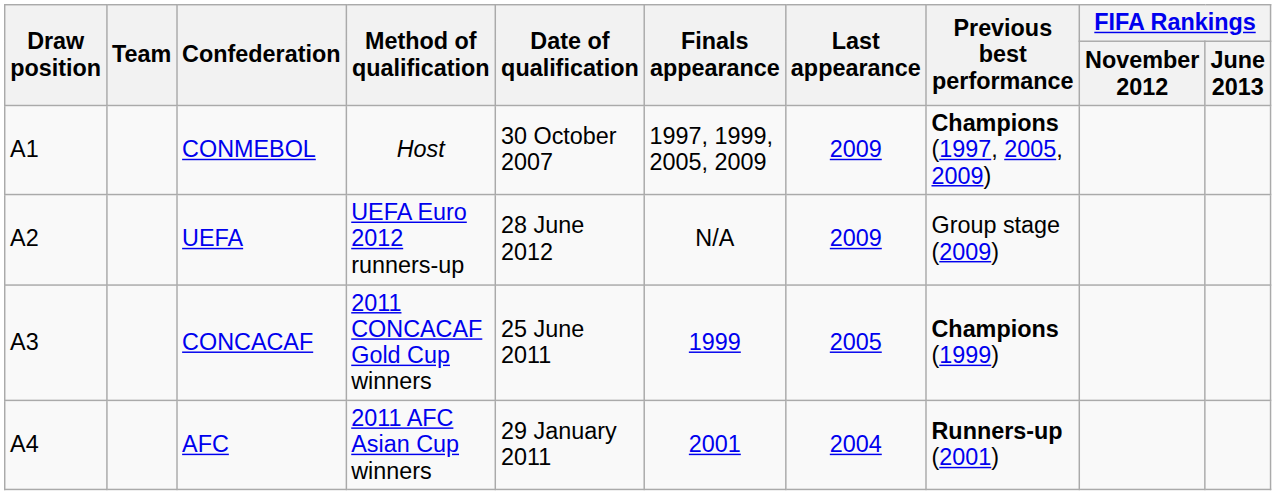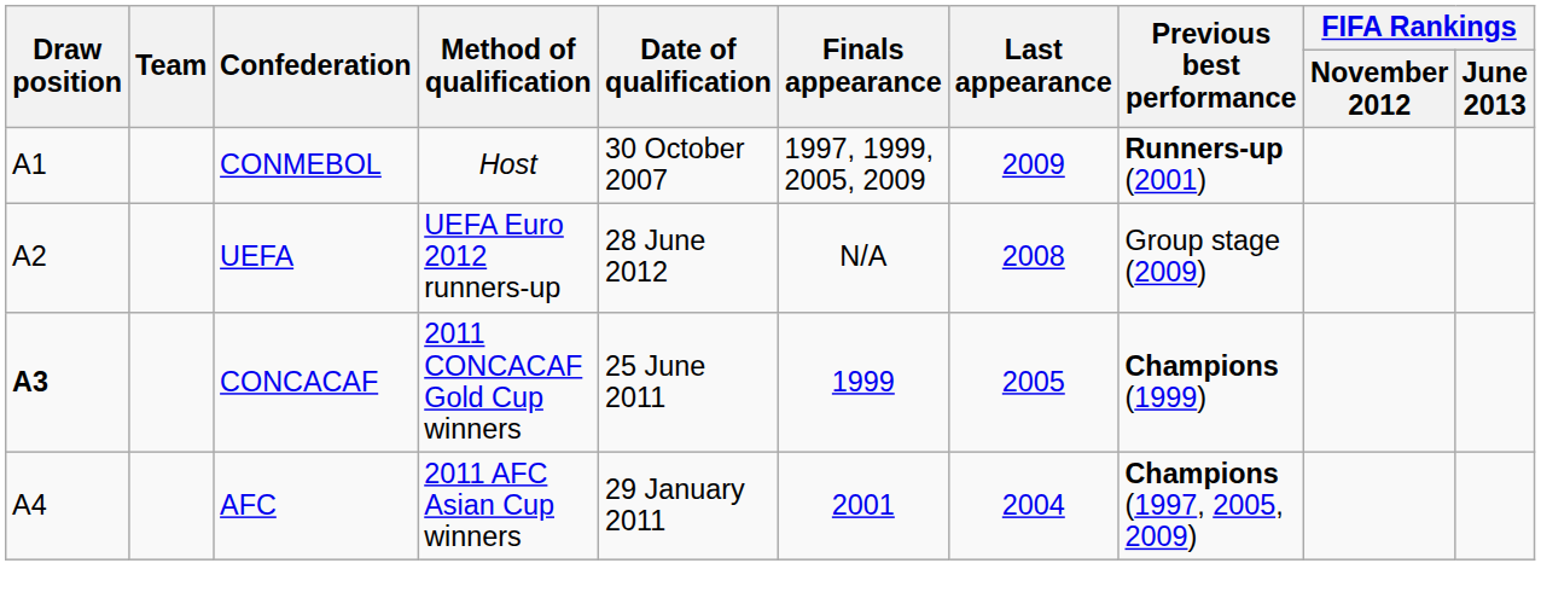 <table class="wikitable sortable">
 <tr>
 <th rowspan=2>Draw position</th>
 <th rowspan=2>Team</th>
 <th rowspan=2>Confederation</th>
 <th rowspan=2>Method of<br>qualification</th>
 <th rowspan=2>Date of<br>qualification</th>
 <th rowspan=2>Finals<br>appearance</th>
 <th rowspan=2>Last<br>appearance</th>
 <th rowspan=2>Previous best<br>performance</th>
 <th colspan=2><a href='#'>FIFA Rankings</a></th>
 </tr>
 <tr>
 <th>November 2012</th>
 <th>June 2013</th>
 </tr>
 <tr>
 <td>A1</td>
 <td></td>
 <td><a href='#'>CONMEBOL</a></td>
 <td align=center><em>Host</em></td>
 <td>30 October 2007</td>
 <td>1997, 1999, 2005, 2009</td>
 <td align=center><a href='#'>2009</a></td>
-<td><strong>Champions</strong> (<a href='#'>1997</a>, <a href='#'>2005</a>, <a href='#'>2009</a>)</td>
+<td><strong>Runners-up</strong> (<a href='#'>2001</a>)</td>
 <td></td>
 <td></td>
 </tr>
 <tr>
 <td>A2</td>
 <td></td>
 <td><a href='#'>UEFA</a></td>
 <td><a href='#'>UEFA Euro 2012</a> runners-up</td>
 <td>28 June 2012</td>
 <td align=center>N/A</td>
-<td align=center><a href='#'>2009</a></td>
+<td align=center><a href='#'>2008</a></td>
 <td>Group stage (<a href='#'>2009</a>)</td>
 <td></td>
 <td></td>
 </tr>
 <tr>
-<td>A3</td>
+<td><strong>A3</strong></td>
 <td></td>
 <td><a href='#'>CONCACAF</a></td>
 <td><a href='#'>2011 CONCACAF Gold Cup</a> winners</td>
 <td>25 June 2011</td>
 <td align=center><a href='#'>1999</a></td>
 <td align=center><a href='#'>2005</a></td>
 <td><strong>Champions</strong> (<a href='#'>1999</a>)</td>
 <td></td>
 <td></td>
 </tr>
 <tr>
 <td>A4</td>
 <td></td>
 <td><a href='#'>AFC</a></td>
 <td><a href='#'>2011 AFC Asian Cup</a> winners</td>
 <td>29 January 2011</td>
 <td align=center><a href='#'>2001</a></td>
 <td align=center><a href='#'>2004</a></td>
-<td><strong>Runners-up</strong> (<a href='#'>2001</a>)</td>
+<td><strong>Champions</strong> (<a href='#'>1997</a>, <a href='#'>2005</a>, <a href='#'>2009</a>)</td>
 <td></td>
 <td></td>
 </tr>
 </table>
